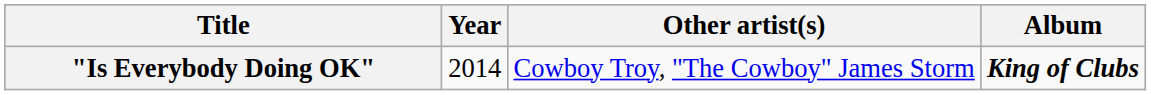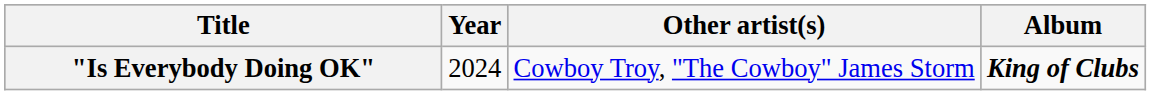 <table class="wikitable plainrowheaders" style="text-align:center;">
 <tr>
 <th scope="col" style="width:16em;">Title</th>
 <th scope="col">Year</th>
 <th scope="col">Other artist(s)</th>
 <th scope="col">Album</th>
 </tr>
 <tr>
 <th scope="row">"Is Everybody Doing OK"</th>
-<td>2014</td>
+<td>2024</td>
 <td><a href='#'>Cowboy Troy</a>, <a href='#'>"The Cowboy" James Storm</a></td>
 <td><strong><em>King of Clubs</em></strong></td>
 </tr>
 </table>
